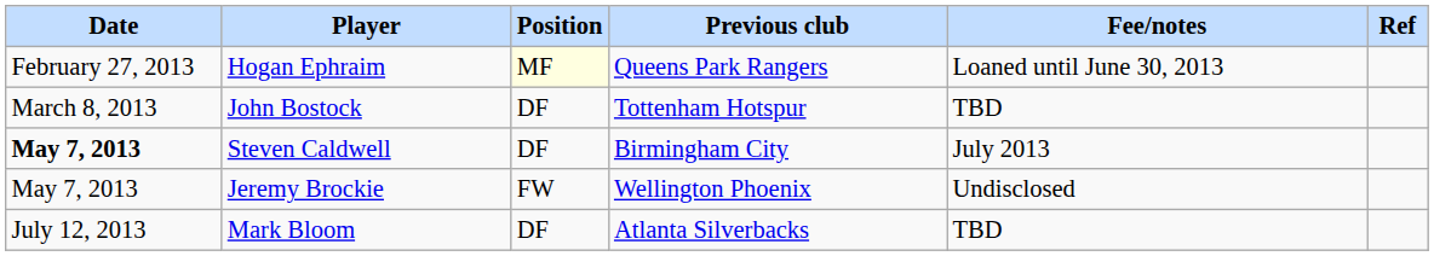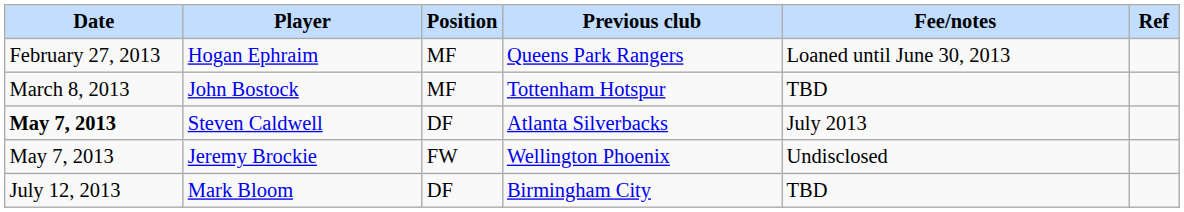 <table class="wikitable" style="text-align:left; font-size:95%;">
 <tr>
 <th style="background:#c2ddff; width:125px;">Date</th>
 <th style="background:#c2ddff; width:170px;">Player</th>
 <th style="background:#c2ddff; width:50px;">Position</th>
 <th style="background:#c2ddff; width:200px;">Previous club</th>
 <th style="background:#c2ddff; width:250px;">Fee/notes</th>
 <th style="background:#c2ddff; width:30px;">Ref</th>
 </tr>
 <tr>
 <td>February 27, 2013</td>
 <td> <a href='#'>Hogan Ephraim</a></td>
-<td style="background: lightyellow;">MF</td>
+<td>MF</td>
 <td> <a href='#'>Queens Park Rangers</a></td>
 <td>Loaned until June 30, 2013</td>
 <td></td>
 </tr>
 <tr>
 <td>March 8, 2013</td>
 <td> <a href='#'>John Bostock</a></td>
-<td>DF</td>
+<td>MF</td>
 <td> <a href='#'>Tottenham Hotspur</a></td>
 <td>TBD</td>
 <td></td>
 </tr>
 <tr>
 <td><strong>May 7, 2013</strong></td>
 <td> <a href='#'>Steven Caldwell</a></td>
 <td>DF</td>
-<td> <a href='#'>Birmingham City</a></td>
+<td> <a href='#'>Atlanta Silverbacks</a></td>
 <td>July 2013</td>
 <td></td>
 </tr>
 <tr>
 <td>May 7, 2013</td>
 <td> <a href='#'>Jeremy Brockie</a></td>
 <td>FW</td>
 <td> <a href='#'>Wellington Phoenix</a></td>
 <td>Undisclosed</td>
 <td></td>
 </tr>
 <tr>
 <td>July 12, 2013</td>
 <td> <a href='#'>Mark Bloom</a></td>
 <td>DF</td>
-<td> <a href='#'>Atlanta Silverbacks</a></td>
+<td> <a href='#'>Birmingham City</a></td>
 <td>TBD</td>
 <td></td>
 </tr>
 </table>
